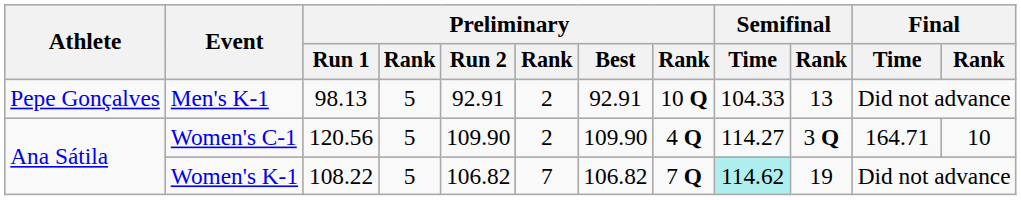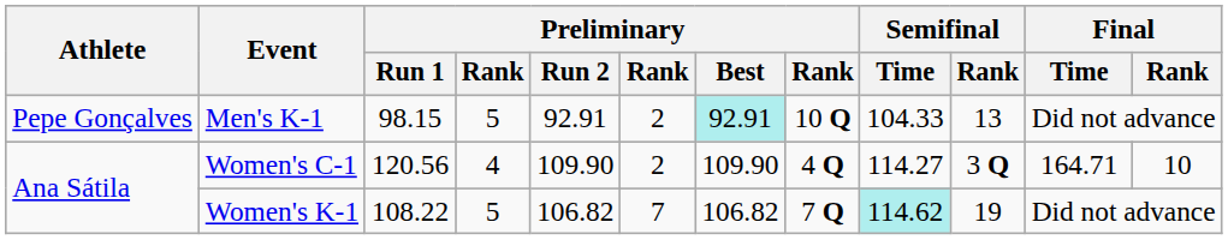 <table class="wikitable" style="font-size:90%">
 <tr>
 <th rowspan=2>Athlete</th>
 <th rowspan=2>Event</th>
 <th colspan=6>Preliminary</th>
 <th colspan=2>Semifinal</th>
 <th colspan=2>Final</th>
 </tr>
 <tr style="font-size:95%">
 <th>Run 1</th>
 <th>Rank</th>
 <th>Run 2</th>
 <th>Rank</th>
 <th>Best</th>
 <th>Rank</th>
 <th>Time</th>
 <th>Rank</th>
 <th>Time</th>
 <th>Rank</th>
 </tr>
 <tr align=center>
 <td align=left><a href='#'>Pepe Gonçalves</a></td>
 <td align=left><a href='#'>Men's K-1</a></td>
-<td>98.13</td>
+<td>98.15</td>
 <td>5</td>
 <td>92.91</td>
 <td>2</td>
-<td>92.91</td>
+<td style="background: paleturquoise;">92.91</td>
 <td>10 <strong>Q</strong></td>
 <td>104.33</td>
 <td>13</td>
 <td colspan=2>Did not advance</td>
 </tr>
 <tr align=center>
 <td align=left rowspan=2><a href='#'>Ana Sátila</a></td>
 <td align=left><a href='#'>Women's C-1</a></td>
 <td>120.56</td>
-<td>5</td>
+<td>4</td>
 <td>109.90</td>
 <td>2</td>
 <td>109.90</td>
 <td>4 <strong>Q</strong></td>
 <td>114.27</td>
 <td>3 <strong>Q</strong></td>
 <td>164.71</td>
 <td>10</td>
 </tr>
 <tr align=center>
 <td align=left><a href='#'>Women's K-1</a></td>
 <td>108.22</td>
 <td>5</td>
 <td>106.82</td>
 <td>7</td>
 <td>106.82</td>
 <td>7 <strong>Q</strong></td>
 <td style="background: paleturquoise;">114.62</td>
 <td>19</td>
 <td colspan=2>Did not advance</td>
 </tr>
 </table>
